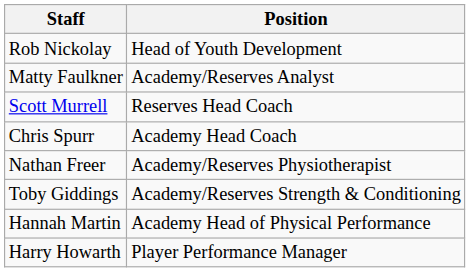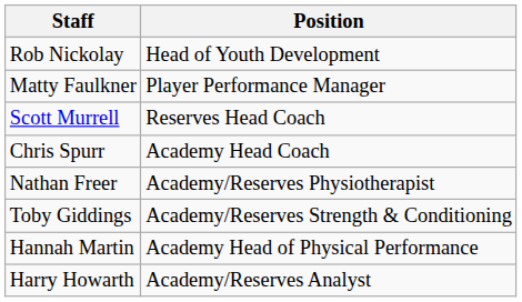 <table class="wikitable">
 <tr>
 <th>Staff</th>
 <th>Position</th>
 </tr>
 <tr>
 <td>Rob Nickolay</td>
 <td>Head of Youth Development</td>
 </tr>
 <tr>
 <td>Matty Faulkner</td>
-<td>Academy/Reserves Analyst</td>
+<td>Player Performance Manager</td>
 </tr>
 <tr>
 <td><a href='#'>Scott Murrell</a></td>
 <td>Reserves Head Coach</td>
 </tr>
 <tr>
 <td>Chris Spurr</td>
 <td>Academy Head Coach</td>
 </tr>
 <tr>
 <td>Nathan Freer</td>
 <td>Academy/Reserves Physiotherapist</td>
 </tr>
 <tr>
 <td>Toby Giddings</td>
 <td>Academy/Reserves Strength & Conditioning</td>
 </tr>
 <tr>
 <td>Hannah Martin</td>
 <td>Academy Head of Physical Performance</td>
 </tr>
 <tr>
 <td>Harry Howarth</td>
-<td>Player Performance Manager</td>
+<td>Academy/Reserves Analyst</td>
 </tr>
 </table>
